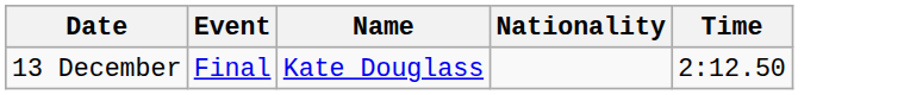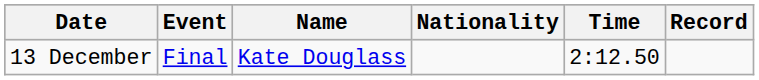 <table class="wikitable" style=text-align:center>
 <tr>
 <th>Date</th>
 <th>Event</th>
 <th>Name</th>
 <th>Nationality</th>
 <th>Time</th>
+<th>Record</th>
 </tr>
 <tr>
 <td>13 December</td>
 <td><a href='#'>Final</a></td>
 <td align=left><a href='#'>Kate Douglass</a></td>
 <td align=left></td>
 <td>2:12.50</td>
+<td></td>
 </tr>
 </table>
